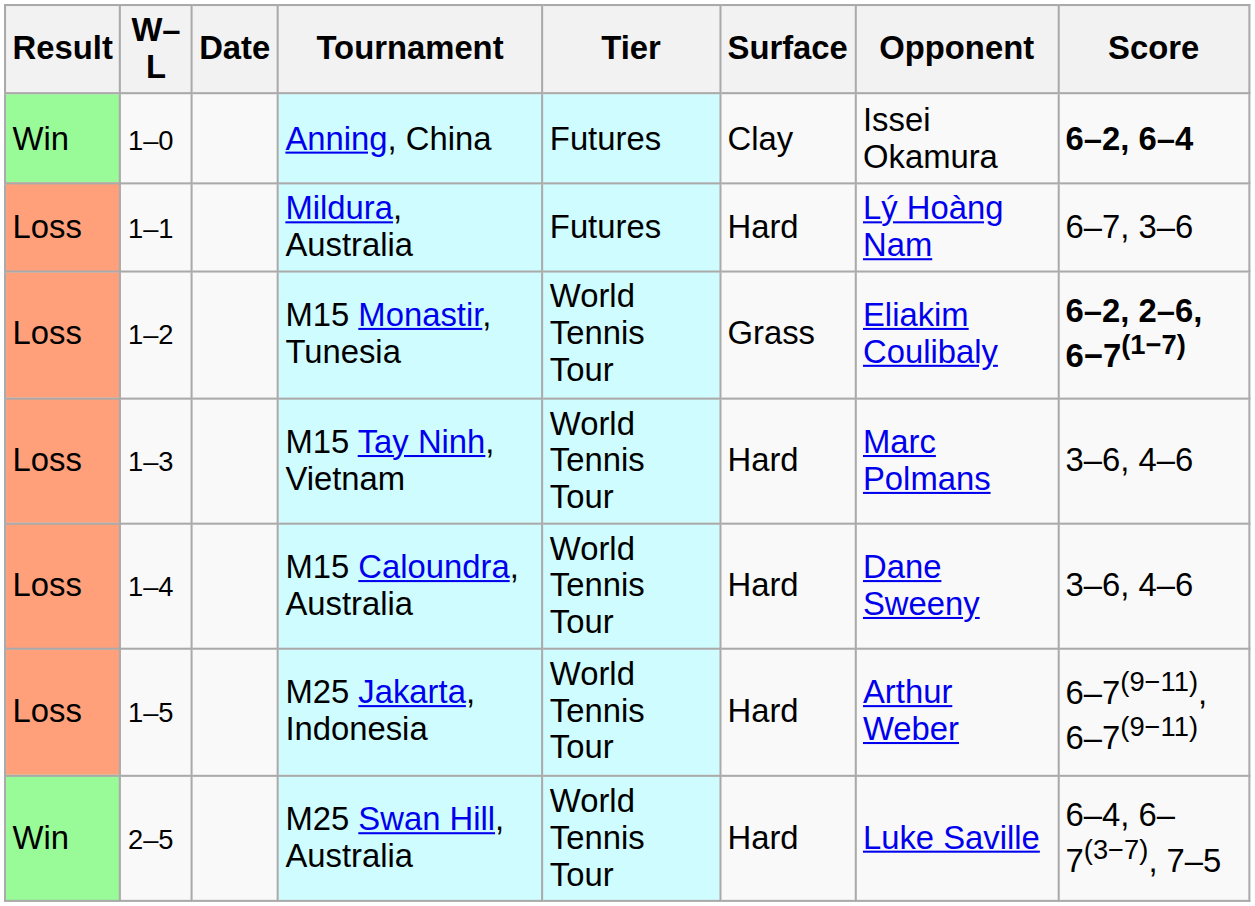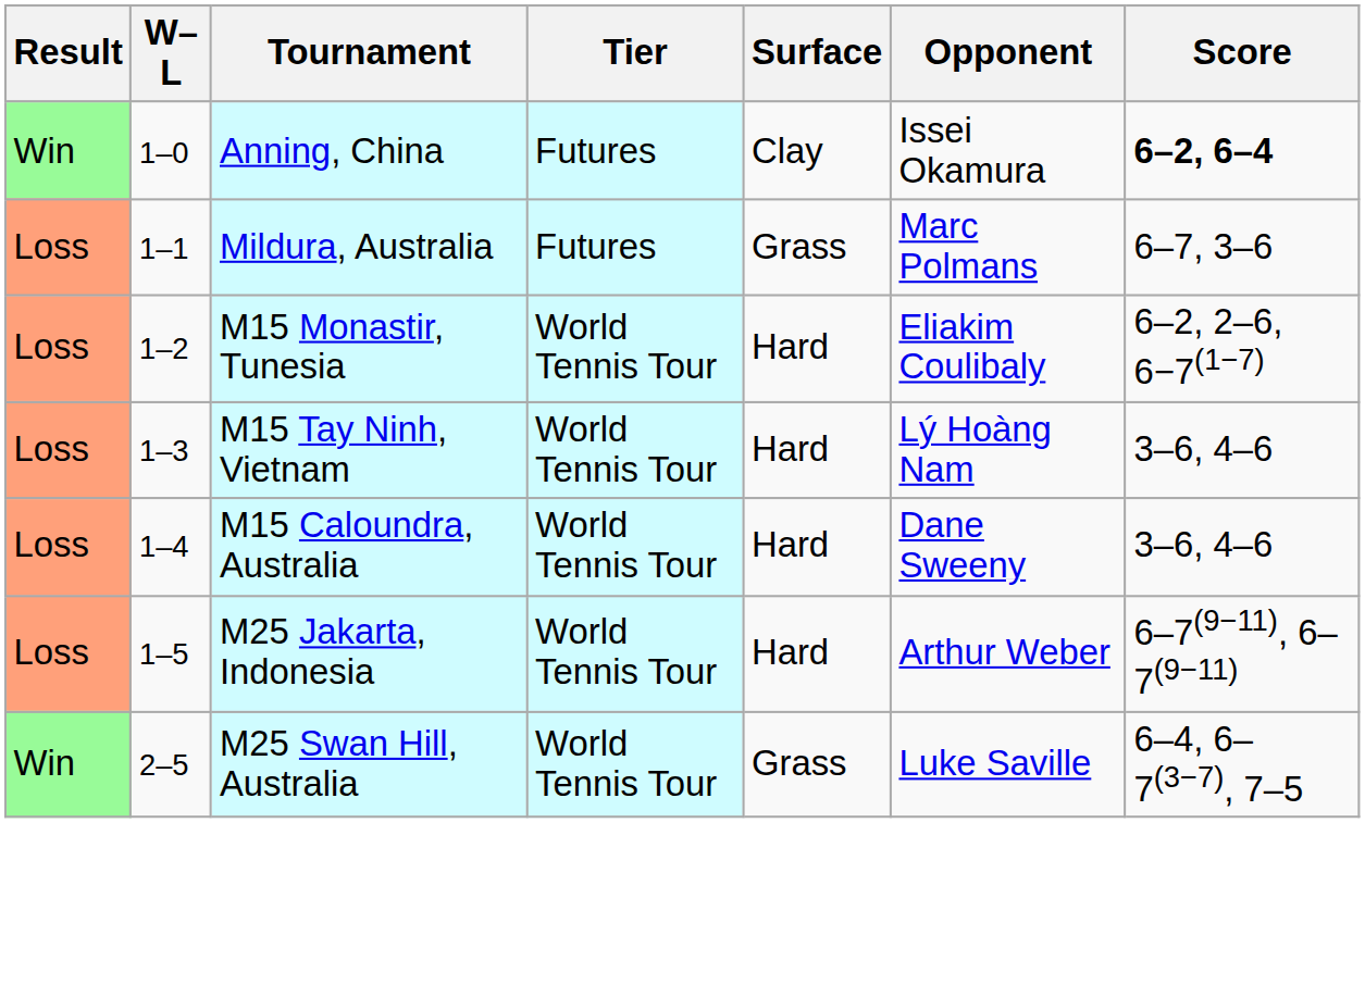 <table class="sortable wikitable">
 <tr>
 <th>Result</th>
 <th class="unsortable">W–L</th>
-<th>Date</th>
 <th>Tournament</th>
 <th>Tier</th>
 <th>Surface</th>
 <th>Opponent</th>
 <th class="unsortable">Score</th>
 </tr>
 <tr>
 <td bgcolor=98FB98>Win</td>
 <td><small>1–0</small></td>
-<td></td>
 <td bgcolor=cffcff><a href='#'>Anning</a>, China</td>
 <td bgcolor=cffcff>Futures</td>
 <td>Clay</td>
 <td> Issei Okamura</td>
 <td><strong>6–2, 6–4</strong></td>
 </tr>
 <tr>
 <td bgcolor=FFA07A>Loss</td>
 <td><small>1–1</small></td>
-<td></td>
 <td bgcolor=cffcff><a href='#'>Mildura</a>, Australia</td>
 <td bgcolor=cffcff>Futures</td>
-<td>Hard</td>
-<td> <a href='#'>Lý Hoàng Nam</a></td>
+<td>Grass</td>
+<td> <a href='#'>Marc Polmans</a></td>
 <td>6–7, 3–6</td>
 </tr>
 <tr>
 <td bgcolor=FFA07A>Loss</td>
 <td><small>1–2</small></td>
-<td></td>
 <td bgcolor=cffcff>M15 <a href='#'>Monastir</a>, Tunesia</td>
 <td bgcolor=cffcff>World Tennis Tour</td>
-<td>Grass</td>
+<td>Hard</td>
 <td> <a href='#'>Eliakim Coulibaly</a></td>
-<td><strong>6–2, 2–6, 6−7<sup>(1−7)</sup></strong></td>
+<td>6–2, 2–6, 6−7<sup>(1−7)</sup></td>
 </tr>
 <tr>
 <td bgcolor=FFA07A>Loss</td>
 <td><small>1–3</small></td>
-<td></td>
 <td bgcolor=cffcff>M15 <a href='#'>Tay Ninh</a>, Vietnam</td>
 <td bgcolor=cffcff>World Tennis Tour</td>
 <td>Hard</td>
-<td> <a href='#'>Marc Polmans</a></td>
+<td> <a href='#'>Lý Hoàng Nam</a></td>
 <td>3–6, 4–6</td>
 </tr>
 <tr>
 <td bgcolor=FFA07A>Loss</td>
 <td><small>1–4</small></td>
-<td></td>
 <td bgcolor=cffcff>M15 <a href='#'>Caloundra</a>, Australia</td>
 <td bgcolor=cffcff>World Tennis Tour</td>
 <td>Hard</td>
 <td> <a href='#'>Dane Sweeny</a></td>
 <td>3–6, 4–6</td>
 </tr>
 <tr>
 <td bgcolor=FFA07A>Loss</td>
 <td><small>1–5</small></td>
-<td></td>
 <td bgcolor=cffcff>M25 <a href='#'>Jakarta</a>, Indonesia</td>
 <td bgcolor=cffcff>World Tennis Tour</td>
 <td>Hard</td>
 <td> <a href='#'>Arthur Weber</a></td>
 <td>6–7<sup>(9−11)</sup>, 6–7<sup>(9−11)</sup></td>
 </tr>
 <tr>
 <td bgcolor=98FB98>Win</td>
 <td><small>2–5</small></td>
-<td></td>
 <td bgcolor=cffcff>M25 <a href='#'>Swan Hill</a>, Australia</td>
 <td bgcolor=cffcff>World Tennis Tour</td>
-<td>Hard</td>
+<td>Grass</td>
 <td> <a href='#'>Luke Saville</a></td>
 <td>6–4, 6–7<sup>(3−7)</sup>, 7–5</td>
 </tr>
 </table>
